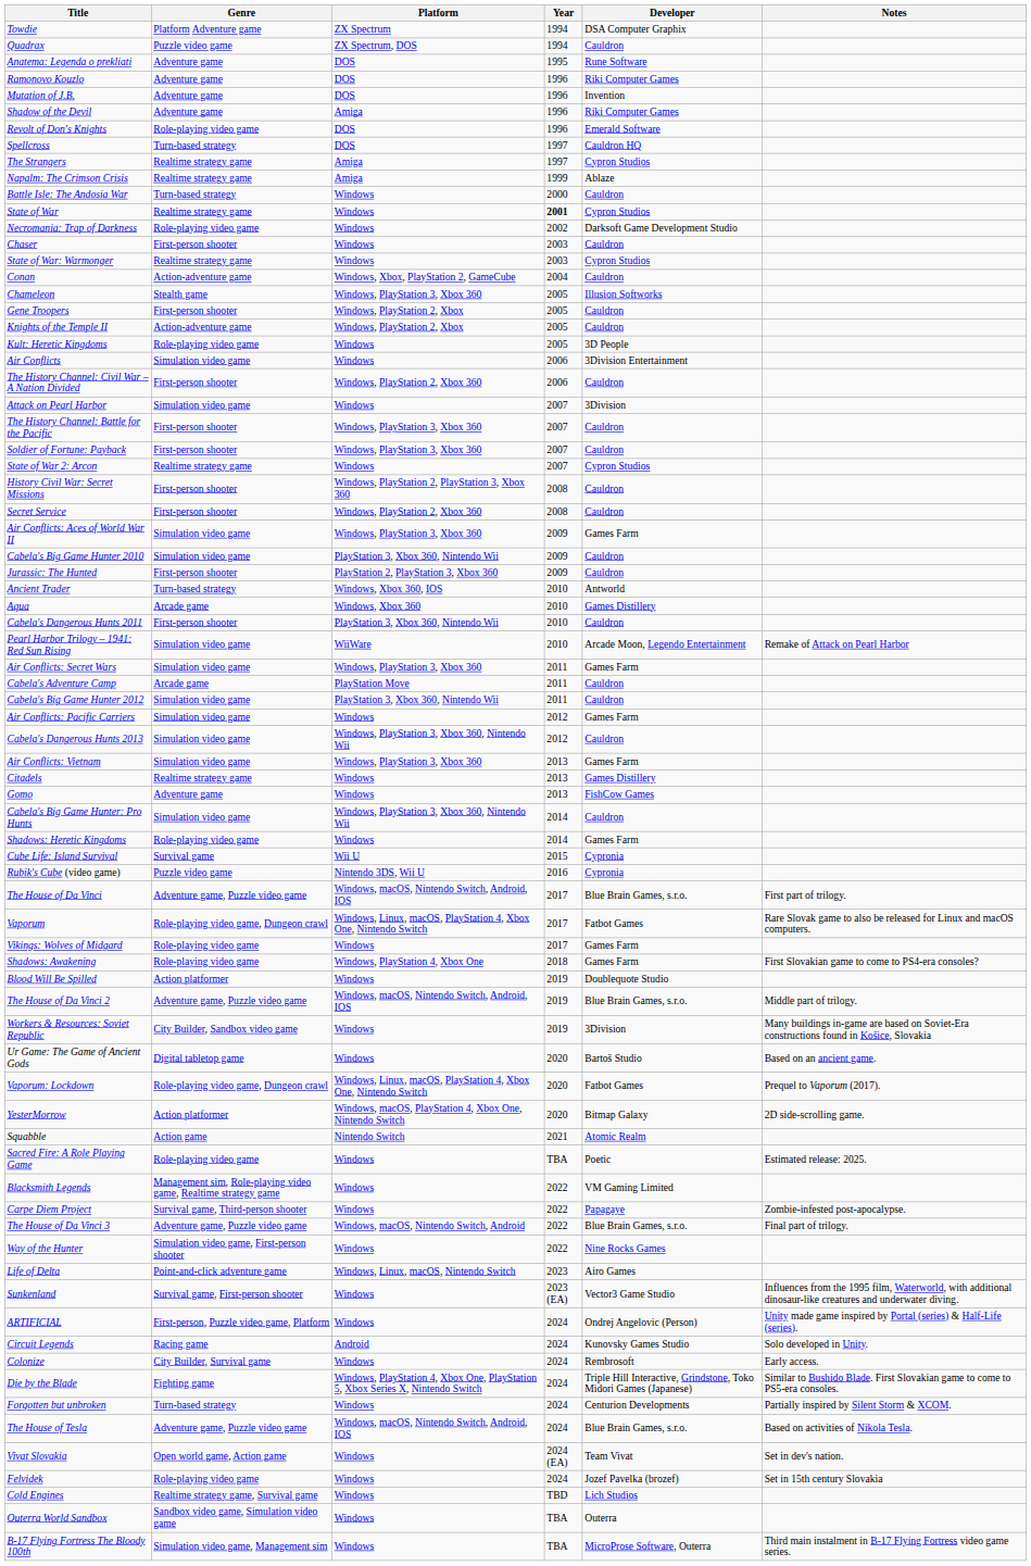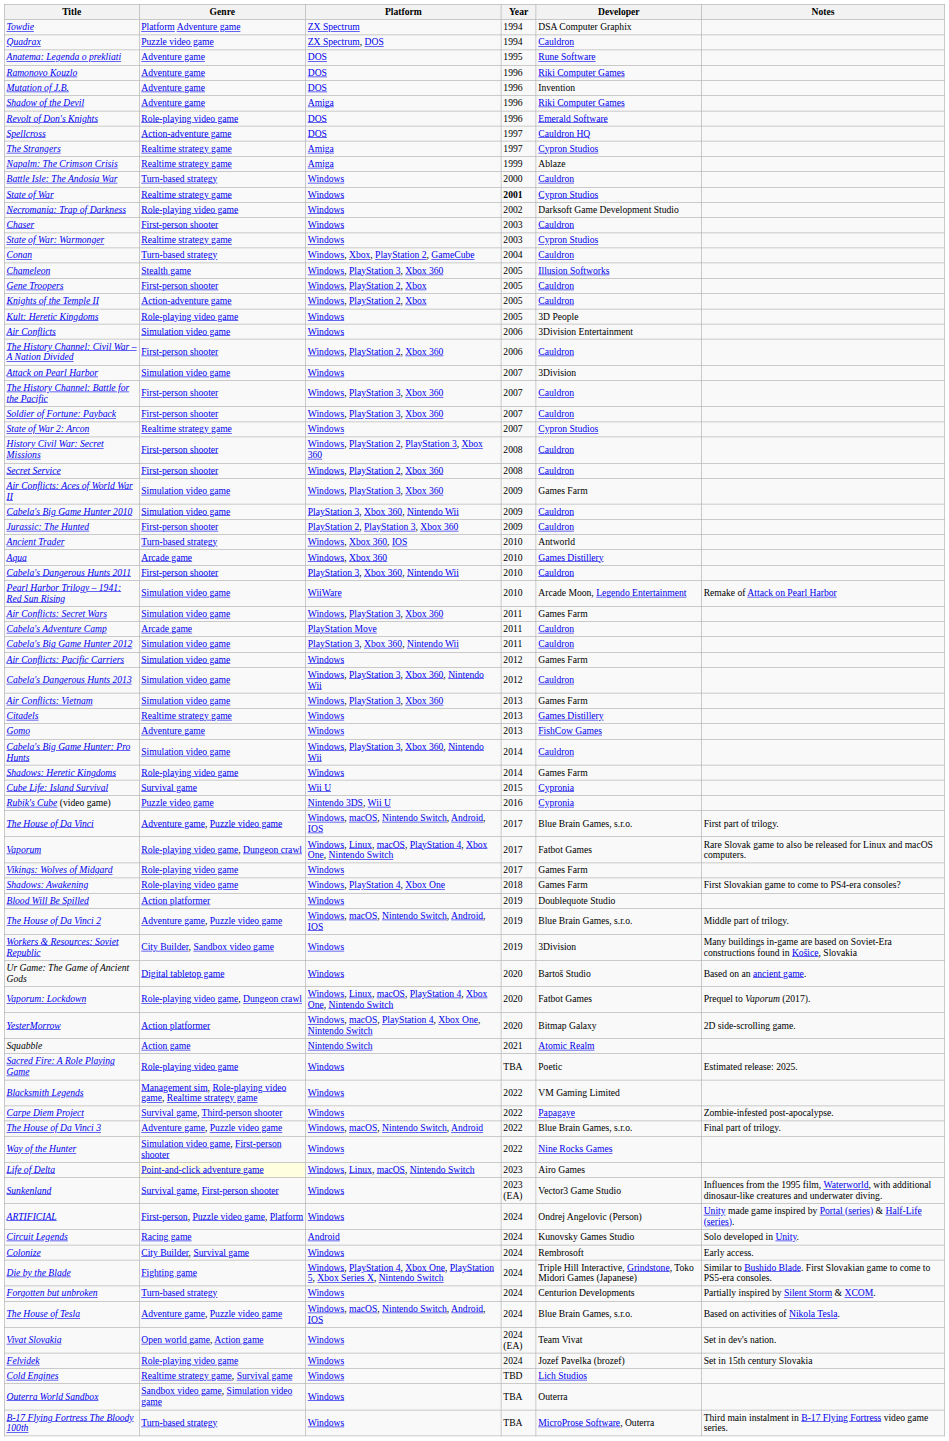 <table class="sortable wikitable" border="1">
 <tr>
 <th>Title</th>
 <th>Genre</th>
 <th>Platform</th>
 <th>Year</th>
 <th>Developer</th>
 <th>Notes</th>
 </tr>
 <tr>
 <td><em><a href='#'>Towdie</a></em></td>
 <td><a href='#'>Platform</a> <a href='#'>Adventure game</a></td>
 <td><a href='#'>ZX Spectrum</a></td>
 <td>1994</td>
 <td>DSA Computer Graphix</td>
 <td></td>
 </tr>
 <tr>
 <td><em><a href='#'>Quadrax</a></em></td>
 <td><a href='#'>Puzzle video game</a></td>
 <td><a href='#'>ZX Spectrum</a>, <a href='#'>DOS</a></td>
 <td>1994</td>
 <td><a href='#'>Cauldron</a></td>
 <td></td>
 </tr>
 <tr>
 <td><em><a href='#'>Anatema: Legenda o prekliati</a></em></td>
 <td><a href='#'>Adventure game</a></td>
 <td><a href='#'>DOS</a></td>
 <td>1995</td>
 <td><a href='#'>Rune Software</a></td>
 <td></td>
 </tr>
 <tr>
 <td><em><a href='#'>Ramonovo Kouzlo</a></em></td>
 <td><a href='#'>Adventure game</a></td>
 <td><a href='#'>DOS</a></td>
 <td>1996</td>
 <td><a href='#'>Riki Computer Games</a></td>
 <td></td>
 </tr>
 <tr>
 <td><em><a href='#'>Mutation of J.B.</a></em></td>
 <td><a href='#'>Adventure game</a></td>
 <td><a href='#'>DOS</a></td>
 <td>1996</td>
 <td>Invention</td>
 <td></td>
 </tr>
 <tr>
 <td><em><a href='#'>Shadow of the Devil</a></em></td>
 <td><a href='#'>Adventure game</a></td>
 <td><a href='#'>Amiga</a></td>
 <td>1996</td>
 <td><a href='#'>Riki Computer Games</a></td>
 <td></td>
 </tr>
 <tr>
 <td><em><a href='#'>Revolt of Don's Knights</a></em></td>
 <td><a href='#'>Role-playing video game</a></td>
 <td><a href='#'>DOS</a></td>
 <td>1996</td>
 <td><a href='#'>Emerald Software</a></td>
 <td></td>
 </tr>
 <tr>
 <td><em><a href='#'>Spellcross</a></em></td>
-<td><a href='#'>Turn-based strategy</a></td>
+<td><a href='#'>Action-adventure game</a></td>
 <td><a href='#'>DOS</a></td>
 <td>1997</td>
 <td><a href='#'>Cauldron HQ</a></td>
 <td></td>
 </tr>
 <tr>
 <td><em><a href='#'>The Strangers</a></em></td>
 <td><a href='#'>Realtime strategy game</a></td>
 <td><a href='#'>Amiga</a></td>
 <td>1997</td>
 <td><a href='#'>Cypron Studios</a></td>
 <td></td>
 </tr>
 <tr>
 <td><em><a href='#'>Napalm: The Crimson Crisis</a></em></td>
 <td><a href='#'>Realtime strategy game</a></td>
 <td><a href='#'>Amiga</a></td>
 <td>1999</td>
 <td>Ablaze</td>
 <td></td>
 </tr>
 <tr>
 <td><em><a href='#'>Battle Isle: The Andosia War</a></em></td>
 <td><a href='#'>Turn-based strategy</a></td>
 <td><a href='#'>Windows</a></td>
 <td>2000</td>
 <td><a href='#'>Cauldron</a></td>
 <td></td>
 </tr>
 <tr>
 <td><em><a href='#'>State of War</a></em></td>
 <td><a href='#'>Realtime strategy game</a></td>
 <td><a href='#'>Windows</a></td>
 <td><strong>2001</strong></td>
 <td><a href='#'>Cypron Studios</a></td>
 <td></td>
 </tr>
 <tr>
 <td><em><a href='#'>Necromania: Trap of Darkness</a></em></td>
 <td><a href='#'>Role-playing video game</a></td>
 <td><a href='#'>Windows</a></td>
 <td>2002</td>
 <td>Darksoft Game Development Studio</td>
 <td></td>
 </tr>
 <tr>
 <td><em><a href='#'>Chaser</a></em></td>
 <td><a href='#'>First-person shooter</a></td>
 <td><a href='#'>Windows</a></td>
 <td>2003</td>
 <td><a href='#'>Cauldron</a></td>
 <td></td>
 </tr>
 <tr>
 <td><em><a href='#'>State of War: Warmonger</a></em></td>
 <td><a href='#'>Realtime strategy game</a></td>
 <td><a href='#'>Windows</a></td>
 <td>2003</td>
 <td><a href='#'>Cypron Studios</a></td>
 <td></td>
 </tr>
 <tr>
 <td><em><a href='#'>Conan</a></em></td>
-<td><a href='#'>Action-adventure game</a></td>
+<td><a href='#'>Turn-based strategy</a></td>
 <td><a href='#'>Windows</a>, <a href='#'>Xbox</a>, <a href='#'>PlayStation 2</a>, <a href='#'>GameCube</a></td>
 <td>2004</td>
 <td><a href='#'>Cauldron</a></td>
 <td></td>
 </tr>
 <tr>
 <td><em><a href='#'>Chameleon</a></em></td>
 <td><a href='#'>Stealth game</a></td>
 <td><a href='#'>Windows</a>, <a href='#'>PlayStation 3</a>, <a href='#'>Xbox 360</a></td>
 <td>2005</td>
 <td><a href='#'>Illusion Softworks</a></td>
 <td></td>
 </tr>
 <tr>
 <td><em><a href='#'>Gene Troopers</a></em></td>
 <td><a href='#'>First-person shooter</a></td>
 <td><a href='#'>Windows</a>, <a href='#'>PlayStation 2</a>, <a href='#'>Xbox</a></td>
 <td>2005</td>
 <td><a href='#'>Cauldron</a></td>
 <td></td>
 </tr>
 <tr>
 <td><em><a href='#'>Knights of the Temple II</a></em></td>
 <td><a href='#'>Action-adventure game</a></td>
 <td><a href='#'>Windows</a>, <a href='#'>PlayStation 2</a>, <a href='#'>Xbox</a></td>
 <td>2005</td>
 <td><a href='#'>Cauldron</a></td>
 <td></td>
 </tr>
 <tr>
 <td><em><a href='#'>Kult: Heretic Kingdoms</a></em></td>
 <td><a href='#'>Role-playing video game</a></td>
 <td><a href='#'>Windows</a></td>
 <td>2005</td>
 <td>3D People</td>
 <td></td>
 </tr>
 <tr>
 <td><em><a href='#'>Air Conflicts</a></em></td>
 <td><a href='#'>Simulation video game</a></td>
 <td><a href='#'>Windows</a></td>
 <td>2006</td>
 <td>3Division Entertainment</td>
 <td></td>
 </tr>
 <tr>
 <td><em><a href='#'>The History Channel: Civil War – A Nation Divided</a></em></td>
 <td><a href='#'>First-person shooter</a></td>
 <td><a href='#'>Windows</a>, <a href='#'>PlayStation 2</a>, <a href='#'>Xbox 360</a></td>
 <td>2006</td>
 <td><a href='#'>Cauldron</a></td>
 <td></td>
 </tr>
 <tr>
 <td><em><a href='#'>Attack on Pearl Harbor</a></em></td>
 <td><a href='#'>Simulation video game</a></td>
 <td><a href='#'>Windows</a></td>
 <td>2007</td>
 <td>3Division</td>
 <td></td>
 </tr>
 <tr>
 <td><em><a href='#'>The History Channel: Battle for the Pacific</a></em></td>
 <td><a href='#'>First-person shooter</a></td>
 <td><a href='#'>Windows</a>, <a href='#'>PlayStation 3</a>, <a href='#'>Xbox 360</a></td>
 <td>2007</td>
 <td><a href='#'>Cauldron</a></td>
 <td></td>
 </tr>
 <tr>
 <td><em><a href='#'>Soldier of Fortune: Payback</a></em></td>
 <td><a href='#'>First-person shooter</a></td>
 <td><a href='#'>Windows</a>, <a href='#'>PlayStation 3</a>, <a href='#'>Xbox 360</a></td>
 <td>2007</td>
 <td><a href='#'>Cauldron</a></td>
 <td></td>
 </tr>
 <tr>
 <td><em><a href='#'>State of War 2: Arcon</a></em></td>
 <td><a href='#'>Realtime strategy game</a></td>
 <td><a href='#'>Windows</a></td>
 <td>2007</td>
 <td><a href='#'>Cypron Studios</a></td>
 <td></td>
 </tr>
 <tr>
 <td><em><a href='#'>History Civil War: Secret Missions</a></em></td>
 <td><a href='#'>First-person shooter</a></td>
 <td><a href='#'>Windows</a>, <a href='#'>PlayStation 2</a>, <a href='#'>PlayStation 3</a>, <a href='#'>Xbox 360</a></td>
 <td>2008</td>
 <td><a href='#'>Cauldron</a></td>
 <td></td>
 </tr>
 <tr>
 <td><em><a href='#'>Secret Service</a></em></td>
 <td><a href='#'>First-person shooter</a></td>
 <td><a href='#'>Windows</a>, <a href='#'>PlayStation 2</a>, <a href='#'>Xbox 360</a></td>
 <td>2008</td>
 <td><a href='#'>Cauldron</a></td>
 <td></td>
 </tr>
 <tr>
 <td><em><a href='#'>Air Conflicts: Aces of World War II</a></em></td>
 <td><a href='#'>Simulation video game</a></td>
 <td><a href='#'>Windows</a>, <a href='#'>PlayStation 3</a>, <a href='#'>Xbox 360</a></td>
 <td>2009</td>
 <td>Games Farm</td>
 <td></td>
 </tr>
 <tr>
 <td><em><a href='#'>Cabela's Big Game Hunter 2010</a></em></td>
 <td><a href='#'>Simulation video game</a></td>
 <td><a href='#'>PlayStation 3</a>, <a href='#'>Xbox 360</a>, <a href='#'>Nintendo Wii</a></td>
 <td>2009</td>
 <td><a href='#'>Cauldron</a></td>
 <td></td>
 </tr>
 <tr>
 <td><em><a href='#'>Jurassic: The Hunted</a></em></td>
 <td><a href='#'>First-person shooter</a></td>
 <td><a href='#'>PlayStation 2</a>, <a href='#'>PlayStation 3</a>, <a href='#'>Xbox 360</a></td>
 <td>2009</td>
 <td><a href='#'>Cauldron</a></td>
 <td></td>
 </tr>
 <tr>
 <td><em><a href='#'>Ancient Trader</a></em></td>
 <td><a href='#'>Turn-based strategy</a></td>
 <td><a href='#'>Windows</a>, <a href='#'>Xbox 360</a>, <a href='#'>IOS</a></td>
 <td>2010</td>
 <td>Antworld</td>
 <td></td>
 </tr>
 <tr>
 <td><em><a href='#'>Aqua</a></em></td>
 <td><a href='#'>Arcade game</a></td>
 <td><a href='#'>Windows</a>, <a href='#'>Xbox 360</a></td>
 <td>2010</td>
 <td><a href='#'>Games Distillery</a></td>
 <td></td>
 </tr>
 <tr>
 <td><em><a href='#'>Cabela's Dangerous Hunts 2011</a></em></td>
 <td><a href='#'>First-person shooter</a></td>
 <td><a href='#'>PlayStation 3</a>, <a href='#'>Xbox 360</a>, <a href='#'>Nintendo Wii</a></td>
 <td>2010</td>
 <td><a href='#'>Cauldron</a></td>
 <td></td>
 </tr>
 <tr>
 <td><em><a href='#'>Pearl Harbor Trilogy – 1941: Red Sun Rising</a></em></td>
 <td><a href='#'>Simulation video game</a></td>
 <td><a href='#'>WiiWare</a></td>
 <td>2010</td>
 <td>Arcade Moon, <a href='#'>Legendo Entertainment</a></td>
 <td>Remake of <a href='#'>Attack on Pearl Harbor</a></td>
 </tr>
 <tr>
 <td><em><a href='#'>Air Conflicts: Secret Wars</a></em></td>
 <td><a href='#'>Simulation video game</a></td>
 <td><a href='#'>Windows</a>, <a href='#'>PlayStation 3</a>, <a href='#'>Xbox 360</a></td>
 <td>2011</td>
 <td>Games Farm</td>
 <td></td>
 </tr>
 <tr>
 <td><em><a href='#'>Cabela's Adventure Camp</a></em></td>
 <td><a href='#'>Arcade game</a></td>
 <td><a href='#'>PlayStation Move</a></td>
 <td>2011</td>
 <td><a href='#'>Cauldron</a></td>
 <td></td>
 </tr>
 <tr>
 <td><em><a href='#'>Cabela's Big Game Hunter 2012</a></em></td>
 <td><a href='#'>Simulation video game</a></td>
 <td><a href='#'>PlayStation 3</a>, <a href='#'>Xbox 360</a>, <a href='#'>Nintendo Wii</a></td>
 <td>2011</td>
 <td><a href='#'>Cauldron</a></td>
 <td></td>
 </tr>
 <tr>
 <td><em><a href='#'>Air Conflicts: Pacific Carriers</a></em></td>
 <td><a href='#'>Simulation video game</a></td>
 <td><a href='#'>Windows</a></td>
 <td>2012</td>
 <td>Games Farm</td>
 <td></td>
 </tr>
 <tr>
 <td><em><a href='#'>Cabela's Dangerous Hunts 2013</a></em></td>
 <td><a href='#'>Simulation video game</a></td>
 <td><a href='#'>Windows</a>, <a href='#'>PlayStation 3</a>, <a href='#'>Xbox 360</a>, <a href='#'>Nintendo Wii</a></td>
 <td>2012</td>
 <td><a href='#'>Cauldron</a></td>
 <td></td>
 </tr>
 <tr>
 <td><em><a href='#'>Air Conflicts: Vietnam</a></em></td>
 <td><a href='#'>Simulation video game</a></td>
 <td><a href='#'>Windows</a>, <a href='#'>PlayStation 3</a>, <a href='#'>Xbox 360</a></td>
 <td>2013</td>
 <td>Games Farm</td>
 <td></td>
 </tr>
 <tr>
 <td><em><a href='#'>Citadels</a></em></td>
 <td><a href='#'>Realtime strategy game</a></td>
 <td><a href='#'>Windows</a></td>
 <td>2013</td>
 <td><a href='#'>Games Distillery</a></td>
 <td></td>
 </tr>
 <tr>
 <td><em><a href='#'>Gomo</a></em></td>
 <td><a href='#'>Adventure game</a></td>
 <td><a href='#'>Windows</a></td>
 <td>2013</td>
 <td><a href='#'>FishCow Games</a></td>
 <td></td>
 </tr>
 <tr>
 <td><em><a href='#'>Cabela's Big Game Hunter: Pro Hunts</a></em></td>
 <td><a href='#'>Simulation video game</a></td>
 <td><a href='#'>Windows</a>, <a href='#'>PlayStation 3</a>, <a href='#'>Xbox 360</a>, <a href='#'>Nintendo Wii</a></td>
 <td>2014</td>
 <td><a href='#'>Cauldron</a></td>
 <td></td>
 </tr>
 <tr>
 <td><em><a href='#'>Shadows: Heretic Kingdoms</a></em></td>
 <td><a href='#'>Role-playing video game</a></td>
 <td><a href='#'>Windows</a></td>
 <td>2014</td>
 <td>Games Farm</td>
 <td></td>
 </tr>
 <tr>
 <td><em><a href='#'>Cube Life: Island Survival</a></em></td>
 <td><a href='#'>Survival game</a></td>
 <td><a href='#'>Wii U</a></td>
 <td>2015</td>
 <td><a href='#'>Cypronia</a></td>
 <td></td>
 </tr>
 <tr>
 <td><em><a href='#'>Rubik's Cube</a></em> (video game)</td>
 <td><a href='#'>Puzzle video game</a></td>
 <td><a href='#'>Nintendo 3DS</a>, <a href='#'>Wii U</a></td>
 <td>2016</td>
 <td><a href='#'>Cypronia</a></td>
 <td></td>
 </tr>
 <tr>
 <td><em><a href='#'>The House of Da Vinci</a></em></td>
 <td><a href='#'>Adventure game</a>, <a href='#'>Puzzle video game</a></td>
 <td><a href='#'>Windows</a>, <a href='#'>macOS</a>, <a href='#'>Nintendo Switch</a>, <a href='#'>Android</a>, <a href='#'>IOS</a></td>
 <td>2017</td>
 <td>Blue Brain Games, s.r.o.</td>
 <td>First part of trilogy.</td>
 </tr>
 <tr>
 <td><em><a href='#'>Vaporum</a></em></td>
 <td><a href='#'>Role-playing video game</a>, <a href='#'>Dungeon crawl</a></td>
 <td><a href='#'>Windows</a>, <a href='#'>Linux</a>, <a href='#'>macOS</a>, <a href='#'>PlayStation 4</a>, <a href='#'>Xbox One</a>, <a href='#'>Nintendo Switch</a></td>
 <td>2017</td>
 <td>Fatbot Games</td>
 <td>Rare Slovak game to also be released for Linux and macOS computers.</td>
 </tr>
 <tr>
 <td><em><a href='#'>Vikings: Wolves of Midgard</a></em></td>
 <td><a href='#'>Role-playing video game</a></td>
 <td><a href='#'>Windows</a></td>
 <td>2017</td>
 <td>Games Farm</td>
 <td></td>
 </tr>
 <tr>
 <td><em><a href='#'>Shadows: Awakening</a></em></td>
 <td><a href='#'>Role-playing video game</a></td>
 <td><a href='#'>Windows</a>, <a href='#'>PlayStation 4</a>, <a href='#'>Xbox One</a></td>
 <td>2018</td>
 <td>Games Farm</td>
 <td>First Slovakian game to come to PS4-era consoles?</td>
 </tr>
 <tr>
 <td><em><a href='#'>Blood Will Be Spilled</a></em></td>
 <td><a href='#'>Action platformer</a></td>
 <td><a href='#'>Windows</a></td>
 <td>2019</td>
 <td>Doublequote Studio</td>
 <td></td>
 </tr>
 <tr>
 <td><em><a href='#'>The House of Da Vinci 2</a></em></td>
 <td><a href='#'>Adventure game</a>, <a href='#'>Puzzle video game</a></td>
 <td><a href='#'>Windows</a>, <a href='#'>macOS</a>, <a href='#'>Nintendo Switch</a>, <a href='#'>Android</a>, <a href='#'>IOS</a></td>
 <td>2019</td>
 <td>Blue Brain Games, s.r.o.</td>
 <td>Middle part of trilogy.</td>
 </tr>
 <tr>
 <td><em><a href='#'>Workers & Resources: Soviet Republic</a></em></td>
 <td><a href='#'>City Builder</a>, <a href='#'>Sandbox video game</a></td>
 <td><a href='#'>Windows</a></td>
 <td>2019</td>
 <td>3Division</td>
 <td>Many buildings in-game are based on Soviet-Era constructions found in <a href='#'>Košice</a>, Slovakia</td>
 </tr>
 <tr>
 <td><em>Ur Game: The Game of Ancient Gods</em></td>
 <td><a href='#'>Digital tabletop game</a></td>
 <td><a href='#'>Windows</a></td>
 <td>2020</td>
 <td>Bartoš Studio</td>
 <td>Based on an <a href='#'>ancient game</a>.</td>
 </tr>
 <tr>
 <td><em><a href='#'>Vaporum: Lockdown</a></em></td>
 <td><a href='#'>Role-playing video game</a>, <a href='#'>Dungeon crawl</a></td>
 <td><a href='#'>Windows</a>, <a href='#'>Linux</a>, <a href='#'>macOS</a>, <a href='#'>PlayStation 4</a>, <a href='#'>Xbox One</a>, <a href='#'>Nintendo Switch</a></td>
 <td>2020</td>
 <td>Fatbot Games</td>
 <td>Prequel to <em>Vaporum</em> (2017).</td>
 </tr>
 <tr>
 <td><em><a href='#'>YesterMorrow</a></em></td>
 <td><a href='#'>Action platformer</a></td>
 <td><a href='#'>Windows</a>, <a href='#'>macOS</a>, <a href='#'>PlayStation 4</a>, <a href='#'>Xbox One</a>, <a href='#'>Nintendo Switch</a></td>
 <td>2020</td>
 <td>Bitmap Galaxy</td>
 <td>2D side-scrolling game.</td>
 </tr>
 <tr>
 <td><em>Squabble</em></td>
 <td><a href='#'>Action game</a></td>
 <td><a href='#'>Nintendo Switch</a></td>
 <td>2021</td>
 <td><a href='#'>Atomic Realm</a></td>
 <td></td>
 </tr>
 <tr>
 <td><em><a href='#'>Sacred Fire: A Role Playing Game</a></em></td>
 <td><a href='#'>Role-playing video game</a></td>
 <td><a href='#'>Windows</a></td>
 <td>TBA</td>
 <td>Poetic</td>
 <td>Estimated release: 2025.</td>
 </tr>
 <tr>
 <td><em><a href='#'>Blacksmith Legends</a></em></td>
 <td><a href='#'>Management sim</a>, <a href='#'>Role-playing video game</a>, <a href='#'>Realtime strategy game</a></td>
 <td><a href='#'>Windows</a></td>
 <td>2022</td>
 <td>VM Gaming Limited</td>
 <td></td>
 </tr>
 <tr>
 <td><em><a href='#'>Carpe Diem Project</a></em></td>
 <td><a href='#'>Survival game</a>, <a href='#'>Third-person shooter</a></td>
 <td><a href='#'>Windows</a></td>
 <td>2022</td>
 <td><a href='#'>Papagaye</a></td>
 <td>Zombie-infested post-apocalypse.</td>
 </tr>
 <tr>
 <td><em><a href='#'>The House of Da Vinci 3</a></em></td>
 <td><a href='#'>Adventure game</a>, <a href='#'>Puzzle video game</a></td>
 <td><a href='#'>Windows</a>, <a href='#'>macOS</a>, <a href='#'>Nintendo Switch</a>, <a href='#'>Android</a></td>
 <td>2022</td>
 <td>Blue Brain Games, s.r.o.</td>
 <td>Final part of trilogy.</td>
 </tr>
 <tr>
 <td><em><a href='#'>Way of the Hunter</a></em></td>
 <td><a href='#'>Simulation video game</a>, <a href='#'>First-person shooter</a></td>
 <td><a href='#'>Windows</a></td>
 <td>2022</td>
 <td><a href='#'>Nine Rocks Games</a></td>
 <td></td>
 </tr>
 <tr>
 <td><em><a href='#'>Life of Delta</a></em></td>
-<td><a href='#'>Point-and-click adventure game</a></td>
+<td style="background: lightyellow;"><a href='#'>Point-and-click adventure game</a></td>
 <td><a href='#'>Windows</a>, <a href='#'>Linux</a>, <a href='#'>macOS</a>, <a href='#'>Nintendo Switch</a></td>
 <td>2023</td>
 <td>Airo Games</td>
 <td></td>
 </tr>
 <tr>
 <td><em><a href='#'>Sunkenland</a></em></td>
 <td><a href='#'>Survival game</a>, <a href='#'>First-person shooter</a></td>
 <td><a href='#'>Windows</a></td>
 <td>2023 (EA)</td>
 <td>Vector3 Game Studio</td>
 <td>Influences from the 1995 film, <a href='#'>Waterworld</a>, with additional dinosaur-like creatures and underwater diving.</td>
 </tr>
 <tr>
 <td><em><a href='#'>ARTIFICIAL</a></em></td>
 <td><a href='#'>First-person</a>, <a href='#'>Puzzle video game</a>, <a href='#'>Platform</a></td>
 <td><a href='#'>Windows</a></td>
 <td>2024</td>
 <td>Ondrej Angelovic (Person)</td>
 <td><a href='#'>Unity</a> made game inspired by <a href='#'>Portal (series)</a> & <a href='#'>Half-Life (series)</a>.</td>
 </tr>
 <tr>
 <td><em><a href='#'>Circuit Legends</a></em></td>
 <td><a href='#'>Racing game</a></td>
 <td><a href='#'>Android</a></td>
 <td>2024</td>
 <td>Kunovsky Games Studio</td>
 <td>Solo developed in <a href='#'>Unity</a>.</td>
 </tr>
 <tr>
 <td><em><a href='#'>Colonize</a></em></td>
 <td><a href='#'>City Builder</a>, <a href='#'>Survival game</a></td>
 <td><a href='#'>Windows</a></td>
 <td>2024</td>
 <td>Rembrosoft</td>
 <td>Early access.</td>
 </tr>
 <tr>
 <td><em><a href='#'>Die by the Blade</a></em></td>
 <td><a href='#'>Fighting game</a></td>
 <td><a href='#'>Windows</a>, <a href='#'>PlayStation 4</a>, <a href='#'>Xbox One</a>, <a href='#'>PlayStation 5</a>, <a href='#'>Xbox Series X</a>, <a href='#'>Nintendo Switch</a></td>
 <td>2024</td>
 <td>Triple Hill Interactive, <a href='#'>Grindstone</a>, Toko Midori Games (Japanese)</td>
 <td>Similar to <a href='#'>Bushido Blade</a>. First Slovakian game to come to PS5-era consoles.</td>
 </tr>
 <tr>
 <td><em><a href='#'>Forgotten but unbroken</a></em></td>
 <td><a href='#'>Turn-based strategy</a></td>
 <td><a href='#'>Windows</a></td>
 <td>2024</td>
 <td>Centurion Developments</td>
 <td>Partially inspired by <a href='#'>Silent Storm</a> & <a href='#'>XCOM</a>.</td>
 </tr>
 <tr>
 <td><em><a href='#'>The House of Tesla</a></em></td>
 <td><a href='#'>Adventure game</a>, <a href='#'>Puzzle video game</a></td>
 <td><a href='#'>Windows</a>, <a href='#'>macOS</a>, <a href='#'>Nintendo Switch</a>, <a href='#'>Android</a>, <a href='#'>IOS</a></td>
 <td>2024</td>
 <td>Blue Brain Games, s.r.o.</td>
 <td>Based on activities of <a href='#'>Nikola Tesla</a>.</td>
 </tr>
 <tr>
 <td><em><a href='#'>Vivat Slovakia</a></em></td>
 <td><a href='#'>Open world game</a>, <a href='#'>Action game</a></td>
 <td><a href='#'>Windows</a></td>
 <td>2024 (EA)</td>
 <td>Team Vivat</td>
 <td>Set in dev's nation.</td>
 </tr>
 <tr>
 <td><em><a href='#'>Felvidek</a></em></td>
 <td><a href='#'>Role-playing video game</a></td>
 <td><a href='#'>Windows</a></td>
 <td>2024</td>
 <td>Jozef Pavelka (brozef)</td>
 <td>Set in 15th century Slovakia</td>
 </tr>
 <tr>
 <td><em><a href='#'>Cold Engines</a></em></td>
 <td><a href='#'>Realtime strategy game</a>, <a href='#'>Survival game</a></td>
 <td><a href='#'>Windows</a></td>
 <td>TBD</td>
 <td><a href='#'>Lich Studios</a></td>
 <td></td>
 </tr>
 <tr>
 <td><em><a href='#'>Outerra World Sandbox</a></em></td>
 <td><a href='#'>Sandbox video game</a>, <a href='#'>Simulation video game</a></td>
 <td><a href='#'>Windows</a></td>
 <td>TBA</td>
 <td>Outerra</td>
 <td></td>
 </tr>
 <tr>
 <td><em><a href='#'>B-17 Flying Fortress The Bloody 100th</a></em></td>
-<td><a href='#'>Simulation video game</a>, <a href='#'>Management sim</a></td>
+<td><a href='#'>Turn-based strategy</a></td>
 <td><a href='#'>Windows</a></td>
 <td>TBA</td>
 <td><a href='#'>MicroProse Software</a>, Outerra</td>
 <td>Third main instalment in <a href='#'>B-17 Flying Fortress</a> video game series.</td>
 </tr>
 </table>
